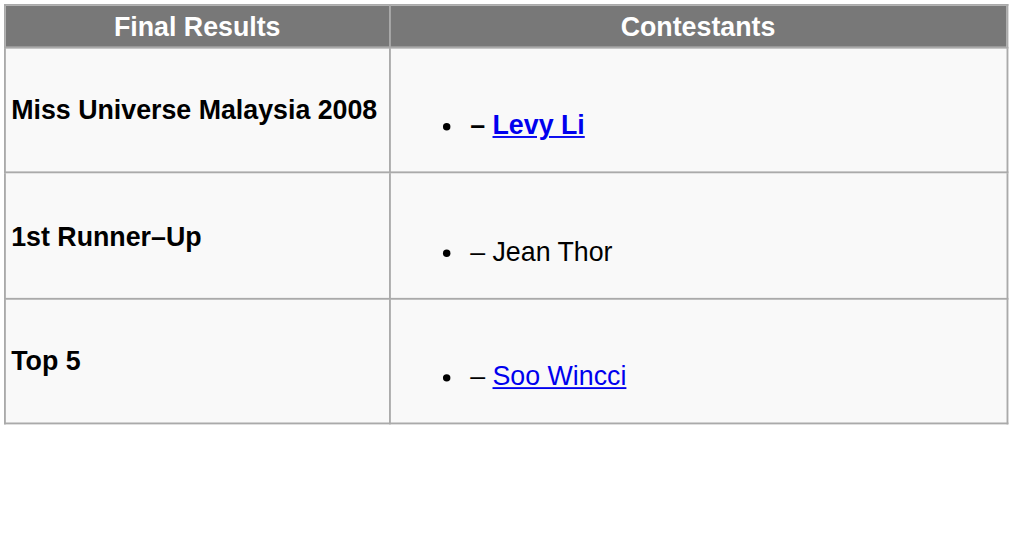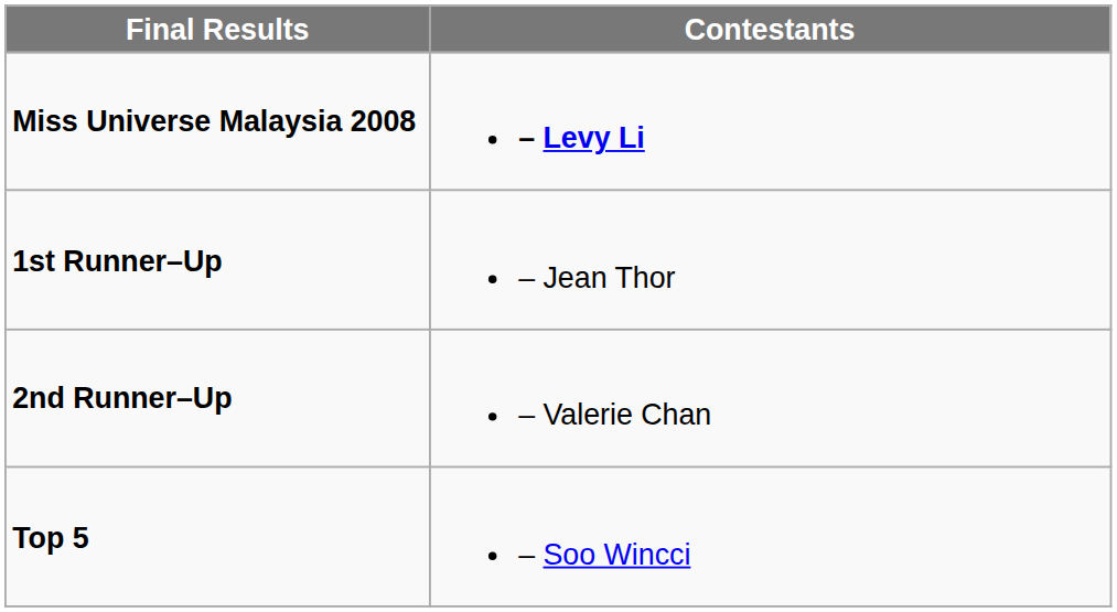 <table class="wikitable sortable" style="font-size: 90%;">
 <tr>
 <th width="200" style="background-color:#787878;color:#FFFFFF;">Final Results</th>
 <th width="325" style="background-color:#787878;color:#FFFFFF;">Contestants</th>
 </tr>
 <tr>
 <td><strong>Miss Universe Malaysia 2008</strong></td>
 <td><br><ul><li><strong></strong> <strong>–</strong> <strong><a href='#'>Levy Li</a></strong></li></ul></td>
 </tr>
 <tr>
 <td><strong>1st Runner–Up</strong></td>
 <td><br><ul><li><strong></strong> – Jean Thor</li></ul></td>
 </tr>
 <tr>
+<td><strong>2nd Runner–Up</strong></td>
+<td><br><ul><li><strong></strong> – Valerie Chan</li></ul></td>
+</tr>
+<tr>
 <td><strong>Top 5</strong></td>
 <td><br><ul><li><strong></strong> – <a href='#'>Soo Wincci</a></li></ul></td>
 </tr>
 </table>
